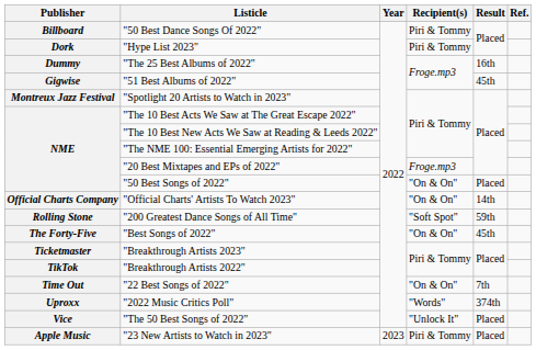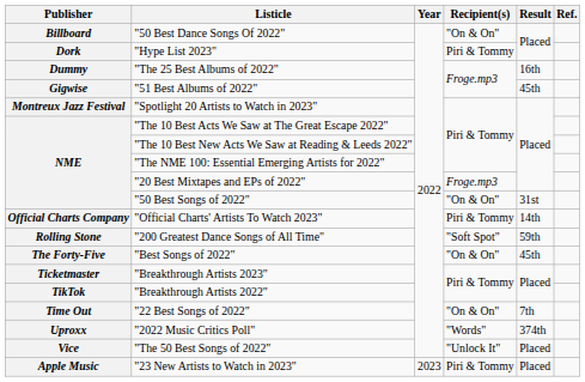 <table class="wikitable sortable plainrowheaders">
 <tr>
 <th scope="col">Publisher</th>
 <th scope="col">Listicle</th>
 <th scope="col">Year</th>
 <th>Recipient(s)</th>
 <th scope="col">Result</th>
 <th scope="col" class="unsortable">Ref.</th>
 </tr>
 <tr>
 <th scope="rowgroup"><em>Billboard</em></th>
 <td>"50 Best Dance Songs Of 2022"</td>
 <td rowspan="18">2022</td>
-<td>Piri & Tommy</td>
+<td>"On & On"</td>
 <td rowspan="2">Placed</td>
 <td></td>
 </tr>
 <tr>
 <th scope="rowgroup"><em>Dork</em></th>
 <td>"Hype List 2023"</td>
 <td>Piri & Tommy</td>
 <td></td>
 </tr>
 <tr>
 <th scope="rowgroup"><em>Dummy</em></th>
 <td>"The 25 Best Albums of 2022"</td>
 <td rowspan="2"><em>Froge.mp3</em></td>
 <td>16th</td>
 <td></td>
 </tr>
 <tr>
 <th scope="rowgroup"><em>Gigwise</em></th>
 <td>"51 Best Albums of 2022"</td>
 <td>45th</td>
 <td></td>
 </tr>
 <tr>
 <th scope="rowgroup"><em>Montreux Jazz Festival</em></th>
 <td>"Spotlight 20 Artists to Watch in 2023"</td>
 <td rowspan="4">Piri & Tommy</td>
 <td rowspan="5">Placed</td>
 <td></td>
 </tr>
 <tr>
 <th rowspan="5" scope="rowgroup"><em>NME</em></th>
 <td>"The 10 Best Acts We Saw at The Great Escape 2022"</td>
 <td></td>
 </tr>
 <tr>
 <td>"The 10 Best New Acts We Saw at Reading & Leeds 2022"</td>
 <td></td>
 </tr>
 <tr>
 <td>"The NME 100: Essential Emerging Artists for 2022"</td>
 <td></td>
 </tr>
 <tr>
 <td>"20 Best Mixtapes and EPs of 2022"</td>
 <td><em>Froge.mp3</em></td>
 <td></td>
 </tr>
 <tr>
 <td>"50 Best Songs of 2022"</td>
 <td>"On & On"</td>
-<td>Placed</td>
+<td>31st</td>
 <td></td>
 </tr>
 <tr>
 <th scope="rowgroup"><em>Official Charts Company</em></th>
 <td>"Official Charts' Artists To Watch 2023"</td>
-<td>"On & On"</td>
+<td>Piri & Tommy</td>
 <td>14th</td>
 <td></td>
 </tr>
 <tr>
 <th scope="rowgroup"><em>Rolling Stone</em></th>
 <td>"200 Greatest Dance Songs of All Time"</td>
 <td>"Soft Spot"</td>
 <td>59th</td>
 <td></td>
 </tr>
 <tr>
 <th scope="rowgroup"><em>The Forty-Five</em></th>
 <td>"Best Songs of 2022"</td>
 <td>"On & On"</td>
 <td>45th</td>
 <td></td>
 </tr>
 <tr>
 <th scope="rowgroup"><em>Ticketmaster</em></th>
 <td>"Breakthrough Artists 2023"</td>
 <td rowspan="2">Piri & Tommy</td>
 <td rowspan="2">Placed</td>
 <td></td>
 </tr>
 <tr>
 <th scope="rowgroup"><em>TikTok</em></th>
 <td>"Breakthrough Artists 2022"</td>
 <td></td>
 </tr>
 <tr>
 <th scope="rowgroup"><em>Time Out</em></th>
 <td>"22 Best Songs of 2022"</td>
 <td>"On & On"</td>
 <td>7th</td>
 <td></td>
 </tr>
 <tr>
 <th scope="rowgroup"><em>Uproxx</em></th>
 <td>"2022 Music Critics Poll"</td>
 <td>"Words"</td>
 <td>374th</td>
 <td></td>
 </tr>
 <tr>
 <th scope="rowgroup"><em>Vice</em></th>
 <td>"The 50 Best Songs of 2022"</td>
 <td>"Unlock It"</td>
 <td>Placed</td>
 <td></td>
 </tr>
 <tr>
 <th scope="rowgroup"><em>Apple Music</em></th>
 <td>"23 New Artists to Watch in 2023"</td>
 <td>2023</td>
 <td rowspan="2">Piri & Tommy</td>
 <td rowspan="4">Placed</td>
 <td></td>
 </tr>
 </table>
